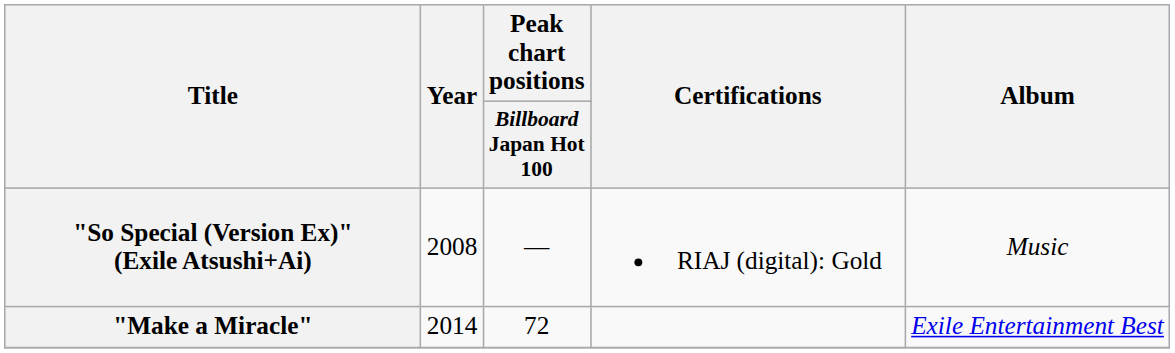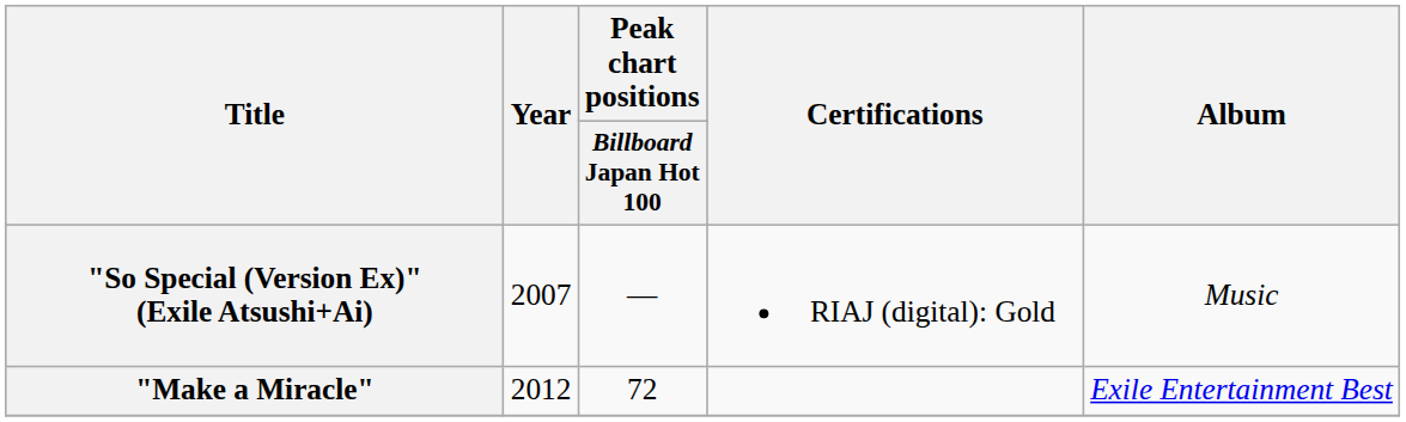 <table class="wikitable plainrowheaders" style="text-align:center;">
 <tr>
 <th scope="col" rowspan="2" style="width:16em;">Title</th>
 <th scope="col" rowspan="2">Year</th>
 <th scope="col" colspan="1">Peak chart positions</th>
 <th scope="col" rowspan="2" style="width:12em;">Certifications</th>
 <th scope="col" rowspan="2">Album</th>
 </tr>
 <tr>
 <th style="width:3em;font-size:85%"><em>Billboard</em> Japan Hot 100<br></th>
 </tr>
 <tr>
 <th scope="row">"So Special (Version Ex)"<br><span>(Exile Atsushi+Ai)</span></th>
-<td>2008</td>
+<td>2007</td>
 <td>—</td>
 <td><br><ul><li>RIAJ <span>(digital)</span>: Gold</li></ul></td>
 <td><em>Music</em></td>
 </tr>
 <tr>
 <th scope="row">"Make a Miracle"</th>
-<td>2014</td>
+<td>2012</td>
 <td>72</td>
 <td></td>
 <td><em><a href='#'>Exile Entertainment Best</a></em></td>
 </tr>
 <tr>
 </tr>
 </table>
